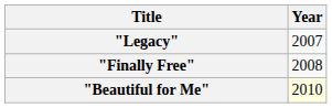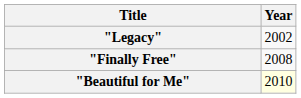 <table class="wikitable plainrowheaders" style="text-align:center;">
 <tr>
 <th scope="col" style="width:18em;">Title</th>
 <th scope="col">Year</th>
 </tr>
 <tr>
 <th scope="row">"Legacy"</th>
-<td>2007</td>
+<td>2002</td>
 </tr>
 <tr>
 <th scope="row">"Finally Free"</th>
 <td>2008</td>
 </tr>
 <tr>
 <th scope="row">"Beautiful for Me"</th>
 <td style="background: lightyellow;">2010</td>
 </tr>
 </table>
